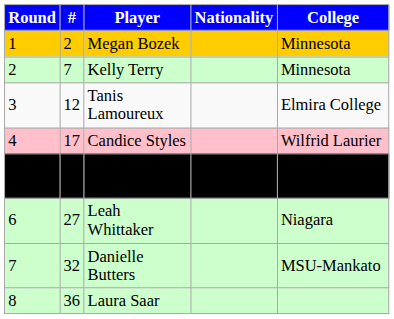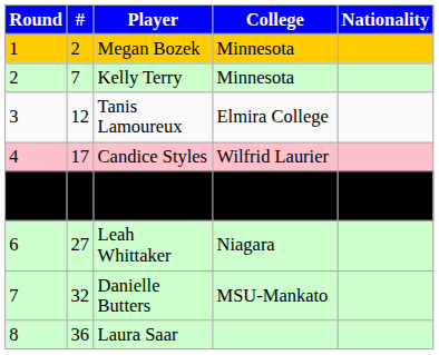 <table class="wikitable" width="60%">
 <tr align="center"  style="background:blue;color:#FFFFFF;">
 <td><strong>Round</strong></td>
 <td><strong>#</strong></td>
 <td><strong>Player</strong></td>
+<td><strong>College</strong></td>
 <td><strong>Nationality</strong></td>
-<td><strong>College</strong></td>
 </tr>
 <tr bgcolor="#FFCC00">
 <td>1</td>
 <td>2</td>
 <td>Megan Bozek</td>
+<td>Minnesota</td>
 <td></td>
-<td>Minnesota</td>
 </tr>
 <tr bgcolor="#CCFFCC">
 <td>2</td>
 <td>7</td>
 <td>Kelly Terry</td>
+<td>Minnesota</td>
 <td></td>
-<td>Minnesota</td>
 </tr>
 <tr bgcolor="">
 <td>3</td>
 <td>12</td>
 <td>Tanis Lamoureux</td>
+<td>Elmira College</td>
 <td></td>
-<td>Elmira College</td>
 </tr>
 <tr bgcolor="pink">
 <td>4</td>
 <td>17</td>
 <td>Candice Styles</td>
+<td>Wilfrid Laurier</td>
 <td></td>
-<td>Wilfrid Laurier</td>
 </tr>
 <tr bgcolor=" ">
 <td>5</td>
 <td>22</td>
 <td>Laurel Hill</td>
+<td>St. Norbert College</td>
 <td></td>
-<td>St. Norbert College</td>
 </tr>
 <tr bgcolor="#CCFFCC">
 <td>6</td>
 <td>27</td>
 <td>Leah Whittaker</td>
+<td>Niagara</td>
 <td></td>
-<td>Niagara</td>
 </tr>
 <tr bgcolor="#CCFFCC">
 <td>7</td>
 <td>32</td>
 <td>Danielle Butters</td>
+<td>MSU-Mankato</td>
 <td></td>
-<td>MSU-Mankato</td>
 </tr>
 <tr bgcolor="#CCFFCC">
 <td>8</td>
 <td>36</td>
 <td>Laura Saar</td>
 <td></td>
 <td></td>
 </tr>
 </table>
